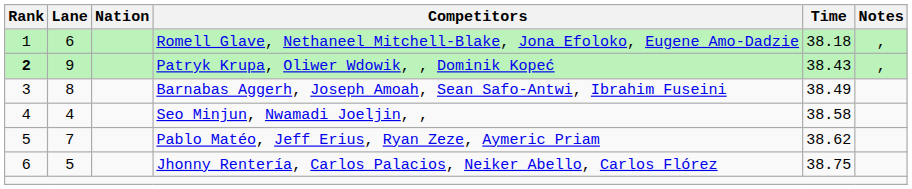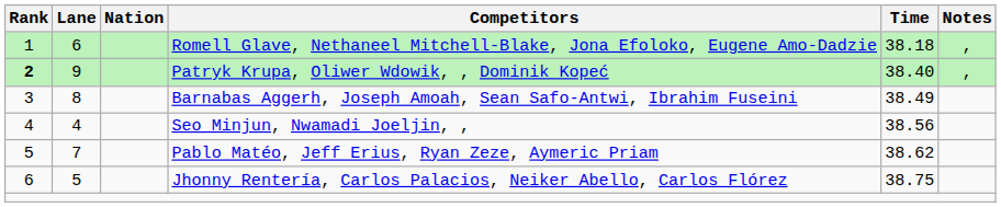 <table class="wikitable sortable" style="text-align:center">
 <tr>
 <th>Rank</th>
 <th>Lane</th>
 <th>Nation</th>
 <th>Competitors</th>
 <th>Time</th>
 <th>Notes</th>
 </tr>
 <tr bgcolor="#bbf3bb">
 <td>1</td>
 <td>6</td>
 <td align="left"></td>
 <td align="left"><a href='#'>Romell Glave</a>, <a href='#'>Nethaneel Mitchell-Blake</a>, <a href='#'>Jona Efoloko</a>, <a href='#'>Eugene Amo-Dadzie</a></td>
 <td>38.18</td>
 <td>, </td>
 </tr>
 <tr bgcolor="#bbf3bb">
 <td><strong>2</strong></td>
 <td>9</td>
 <td align="left"></td>
 <td align="left"><a href='#'>Patryk Krupa</a>, <a href='#'>Oliwer Wdowik</a>, , <a href='#'>Dominik Kopeć</a></td>
-<td>38.43</td>
+<td>38.40</td>
 <td>, </td>
 </tr>
 <tr>
 <td>3</td>
 <td>8</td>
 <td align="left"></td>
 <td align="left"><a href='#'>Barnabas Aggerh</a>, <a href='#'>Joseph Amoah</a>, <a href='#'>Sean Safo-Antwi</a>, <a href='#'>Ibrahim Fuseini</a></td>
 <td>38.49</td>
 <td></td>
 </tr>
 <tr>
 <td>4</td>
 <td>4</td>
 <td align="left"></td>
 <td align="left"><a href='#'>Seo Minjun</a>, <a href='#'>Nwamadi Joeljin</a>, , </td>
-<td>38.58</td>
+<td>38.56</td>
 <td><strong></strong></td>
 </tr>
 <tr>
 <td>5</td>
 <td>7</td>
 <td align="left"></td>
 <td align="left"><a href='#'>Pablo Matéo</a>, <a href='#'>Jeff Erius</a>, <a href='#'>Ryan Zeze</a>, <a href='#'>Aymeric Priam</a></td>
 <td>38.62</td>
 <td></td>
 </tr>
 <tr>
 <td>6</td>
 <td>5</td>
 <td align="left"></td>
 <td align="left"><a href='#'>Jhonny Rentería</a>, <a href='#'>Carlos Palacios</a>, <a href='#'>Neiker Abello</a>, <a href='#'>Carlos Flórez</a></td>
 <td>38.75</td>
 <td></td>
 </tr>
 <tr class="sortbottom">
 <td colspan="6"></td>
 </tr>
 </table>
